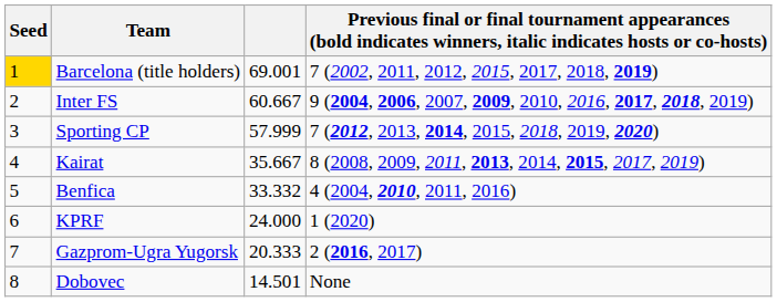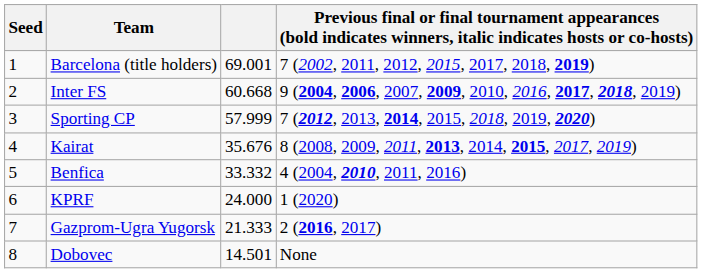 <table class="wikitable sortable">
 <tr>
 <th>Seed</th>
 <th>Team</th>
 <th></th>
 <th>Previous final or final tournament appearances<br>(bold indicates winners, italic indicates hosts or co-hosts)</th>
 </tr>
 <tr>
-<td style="background: gold;">1</td>
+<td>1</td>
 <td> <a href='#'>Barcelona</a> (title holders)</td>
 <td align=right>69.001</td>
 <td>7 (<em><a href='#'>2002</a></em>, <a href='#'>2011</a>, <a href='#'>2012</a>, <em><a href='#'>2015</a></em>, <a href='#'>2017</a>, <a href='#'>2018</a>, <strong><a href='#'>2019</a></strong>)</td>
 </tr>
 <tr>
 <td>2</td>
 <td> <a href='#'>Inter FS</a></td>
-<td align=right>60.667</td>
+<td align=right>60.668</td>
 <td>9 (<strong><a href='#'>2004</a></strong>, <strong><a href='#'>2006</a></strong>, <a href='#'>2007</a>, <strong><a href='#'>2009</a></strong>, <a href='#'>2010</a>, <em><a href='#'>2016</a></em>, <strong><a href='#'>2017</a></strong>, <strong><em><a href='#'>2018</a></em></strong>, <a href='#'>2019</a>)</td>
 </tr>
 <tr>
 <td>3</td>
 <td> <a href='#'>Sporting CP</a></td>
 <td align=right>57.999</td>
 <td>7 (<strong><em><a href='#'>2012</a></em></strong>, <a href='#'>2013</a>, <strong><a href='#'>2014</a></strong>, <a href='#'>2015</a>, <em><a href='#'>2018</a></em>, <a href='#'>2019</a>, <strong><em><a href='#'>2020</a></em></strong>)</td>
 </tr>
 <tr>
 <td>4</td>
 <td> <a href='#'>Kairat</a></td>
-<td align=right>35.667</td>
+<td align=right>35.676</td>
 <td>8 (<a href='#'>2008</a>, <a href='#'>2009</a>, <em><a href='#'>2011</a></em>, <strong><a href='#'>2013</a></strong>, <a href='#'>2014</a>, <strong><a href='#'>2015</a></strong>, <em><a href='#'>2017</a></em>, <em><a href='#'>2019</a></em>)</td>
 </tr>
 <tr>
 <td>5</td>
 <td> <a href='#'>Benfica</a></td>
 <td align=right>33.332</td>
 <td>4 (<a href='#'>2004</a>, <strong><em><a href='#'>2010</a></em></strong>, <a href='#'>2011</a>, <a href='#'>2016</a>)</td>
 </tr>
 <tr>
 <td>6</td>
 <td> <a href='#'>KPRF</a></td>
 <td align=right>24.000</td>
 <td>1 (<a href='#'>2020</a>)</td>
 </tr>
 <tr>
 <td>7</td>
 <td> <a href='#'>Gazprom-Ugra Yugorsk</a></td>
-<td align=right>20.333</td>
+<td align=right>21.333</td>
 <td>2 (<strong><a href='#'>2016</a></strong>, <a href='#'>2017</a>)</td>
 </tr>
 <tr>
 <td>8</td>
 <td> <a href='#'>Dobovec</a></td>
 <td align=right>14.501</td>
 <td>None</td>
 </tr>
 </table>
